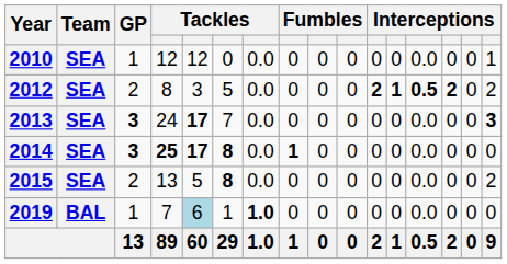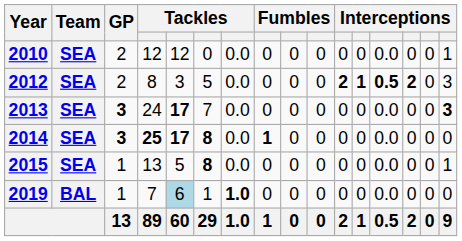 <table class="wikitable" style="text-align:center;">
 <tr>
 <th rowspan="2">Year</th>
 <th rowspan="2">Team</th>
 <th rowspan="2">GP</th>
 <th colspan="4">Tackles</th>
 <th colspan="3">Fumbles</th>
 <th colspan="6">Interceptions</th>
 </tr>
 <tr>
 <th></th>
 <th></th>
 <th></th>
 <th></th>
 <th></th>
 <th></th>
 <th></th>
 <th></th>
 <th></th>
 <th></th>
 <th></th>
 <th></th>
 <th></th>
 </tr>
 <tr>
 <th><a href='#'>2010</a></th>
 <th><a href='#'>SEA</a></th>
-<td>1</td>
+<td>2</td>
 <td>12</td>
 <td>12</td>
 <td>0</td>
 <td>0.0</td>
 <td>0</td>
 <td>0</td>
 <td>0</td>
 <td>0</td>
 <td>0</td>
 <td>0.0</td>
 <td>0</td>
 <td>0</td>
 <td>1</td>
 </tr>
 <tr>
 <th><a href='#'>2012</a></th>
 <th><a href='#'>SEA</a></th>
 <td>2</td>
 <td>8</td>
 <td>3</td>
 <td>5</td>
 <td>0.0</td>
 <td>0</td>
 <td>0</td>
 <td>0</td>
 <td><strong>2</strong></td>
 <td><strong>1</strong></td>
 <td><strong>0.5</strong></td>
 <td><strong>2</strong></td>
 <td>0</td>
-<td>2</td>
+<td>3</td>
 </tr>
 <tr>
 <th><a href='#'>2013</a></th>
 <th><a href='#'>SEA</a></th>
 <td><strong>3</strong></td>
 <td>24</td>
 <td><strong>17</strong></td>
 <td>7</td>
 <td>0.0</td>
 <td>0</td>
 <td>0</td>
 <td>0</td>
 <td>0</td>
 <td>0</td>
 <td>0.0</td>
 <td>0</td>
 <td>0</td>
 <td><strong>3</strong></td>
 </tr>
 <tr>
 <th><a href='#'>2014</a></th>
 <th><a href='#'>SEA</a></th>
 <td><strong>3</strong></td>
 <td><strong>25</strong></td>
 <td><strong>17</strong></td>
 <td><strong>8</strong></td>
 <td>0.0</td>
 <td><strong>1</strong></td>
 <td>0</td>
 <td>0</td>
 <td>0</td>
 <td>0</td>
 <td>0.0</td>
 <td>0</td>
 <td>0</td>
 <td>0</td>
 </tr>
 <tr>
 <th><a href='#'>2015</a></th>
 <th><a href='#'>SEA</a></th>
-<td>2</td>
+<td>1</td>
 <td>13</td>
 <td>5</td>
 <td><strong>8</strong></td>
 <td>0.0</td>
 <td>0</td>
 <td>0</td>
 <td>0</td>
 <td>0</td>
 <td>0</td>
 <td>0.0</td>
 <td>0</td>
 <td>0</td>
-<td>2</td>
+<td>1</td>
 </tr>
 <tr>
 <th><a href='#'>2019</a></th>
 <th><a href='#'>BAL</a></th>
 <td>1</td>
 <td>7</td>
 <td style="background: lightblue;">6</td>
 <td>1</td>
 <td><strong>1.0</strong></td>
 <td>0</td>
 <td>0</td>
 <td>0</td>
 <td>0</td>
 <td>0</td>
 <td>0.0</td>
 <td>0</td>
 <td>0</td>
 <td>0</td>
 </tr>
 <tr>
 <th colspan="2"></th>
 <th>13</th>
 <th>89</th>
 <th>60</th>
 <th>29</th>
 <th>1.0</th>
 <th>1</th>
 <th>0</th>
 <th>0</th>
 <th>2</th>
 <th>1</th>
 <th>0.5</th>
 <th>2</th>
 <th>0</th>
 <th>9</th>
 </tr>
 </table>
